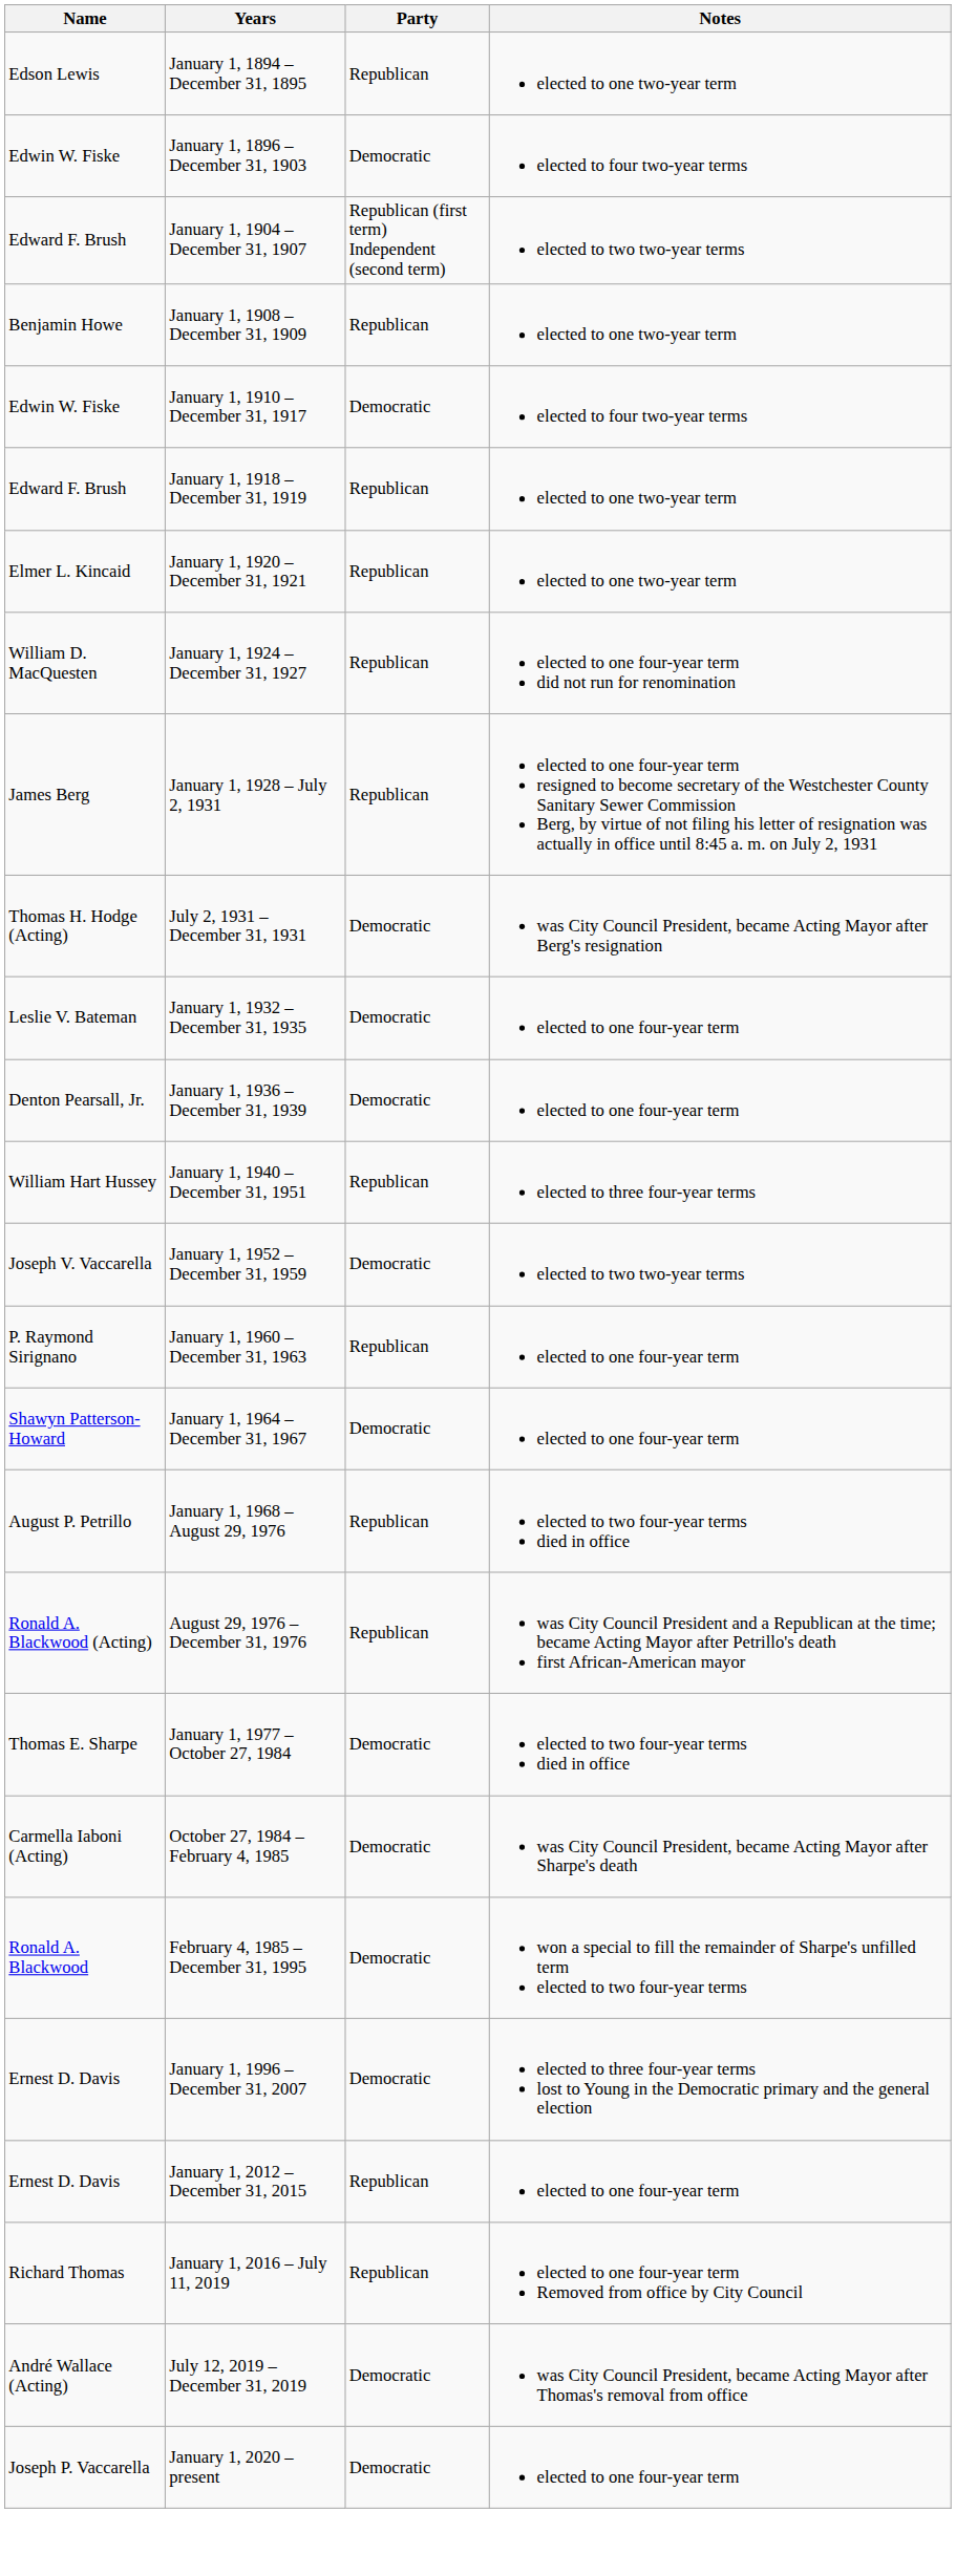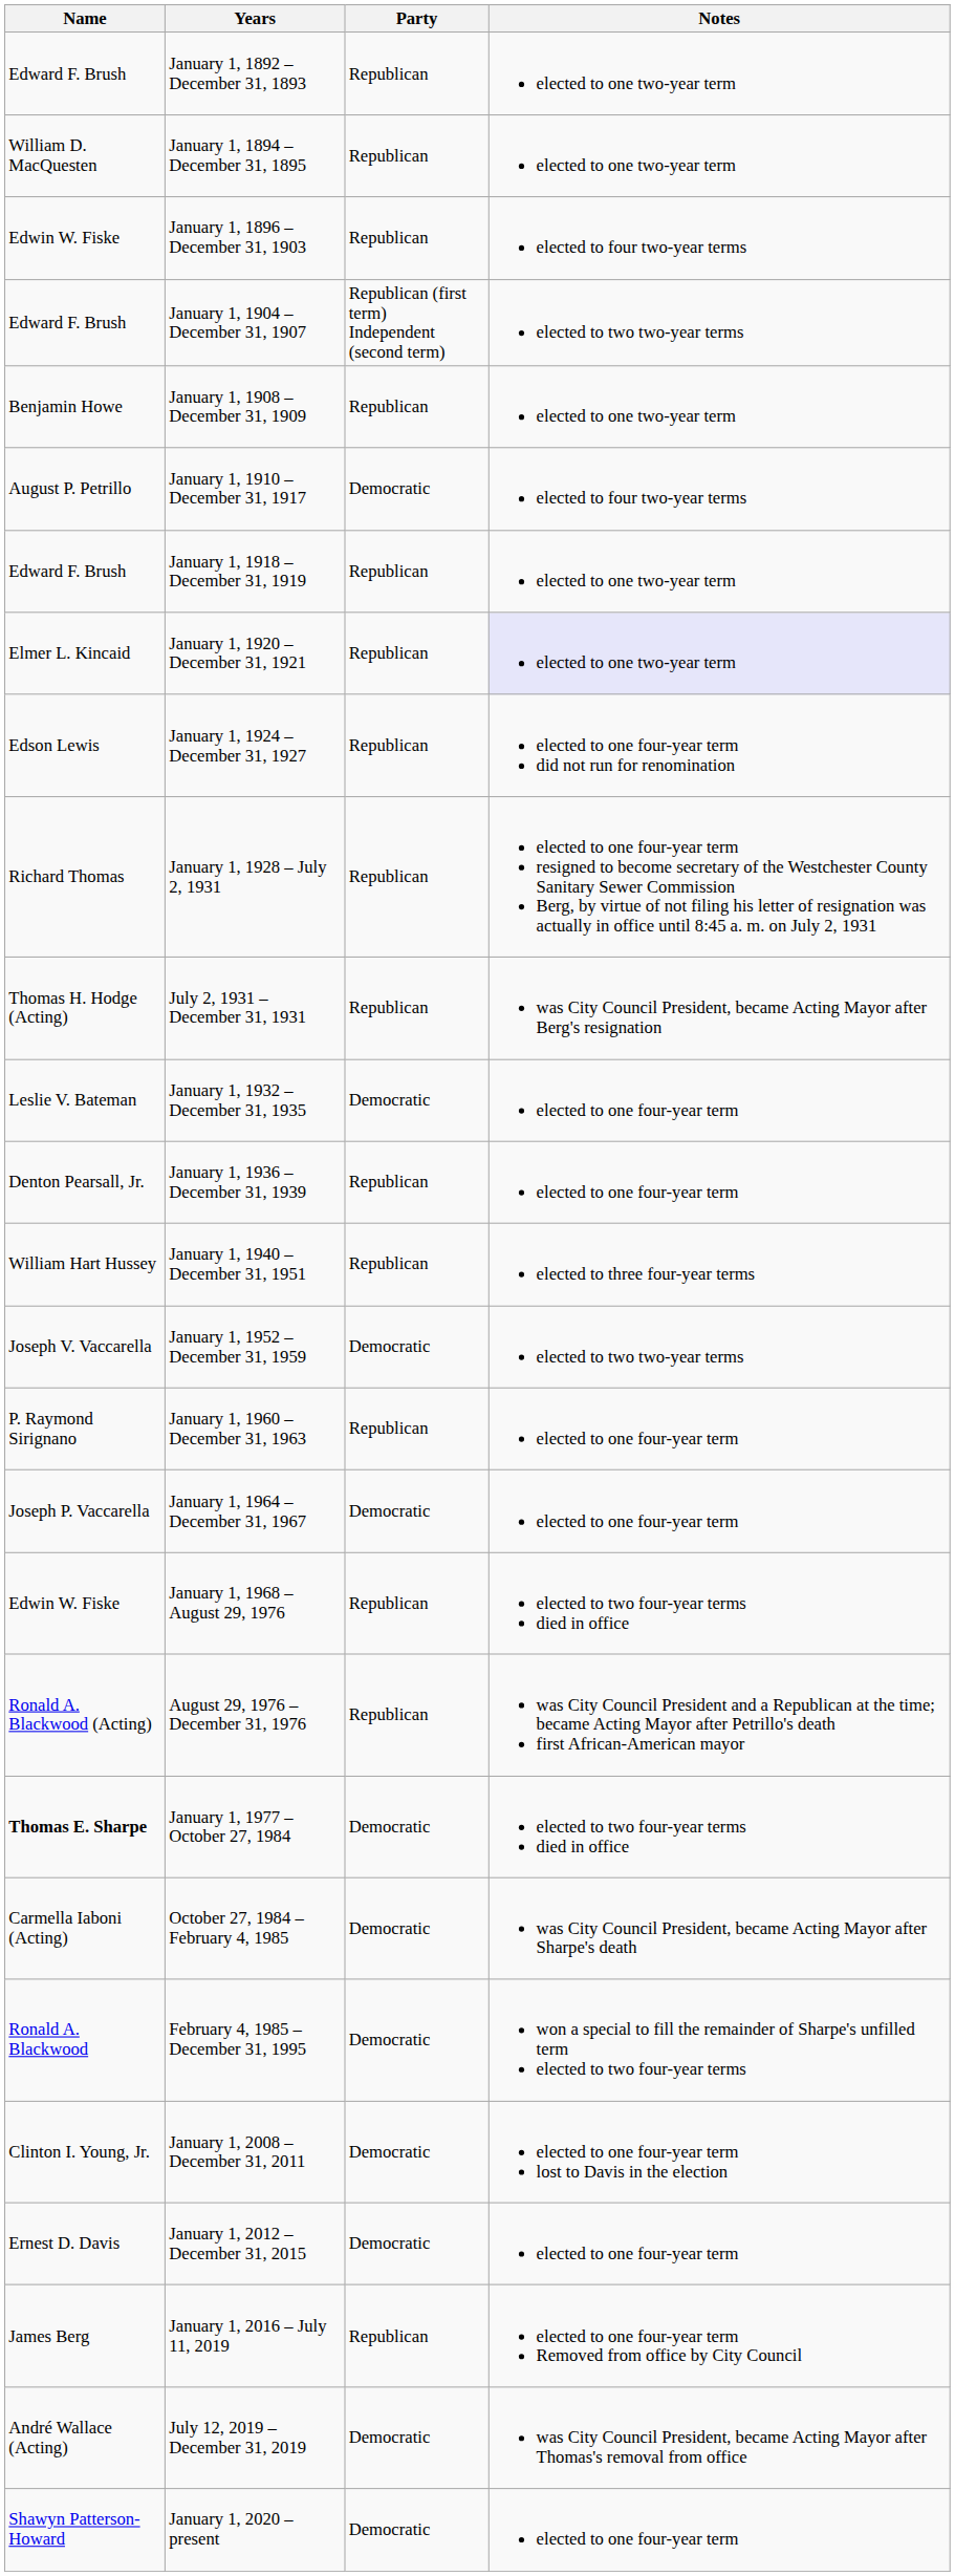 <table class="wikitable">
 <tr>
 <th>Name</th>
 <th>Years</th>
 <th>Party</th>
 <th>Notes</th>
 </tr>
 <tr>
-<td>Edson Lewis</td>
+<td>Edward F. Brush</td>
+<td>January 1, 1892 – December 31, 1893</td>
+<td>Republican</td>
+<td><br><ul><li>elected to one two-year term</li></ul></td>
+</tr>
+<tr>
+<td>William D. MacQuesten</td>
 <td>January 1, 1894 – December 31, 1895</td>
 <td>Republican</td>
 <td><br><ul><li>elected to one two-year term</li></ul></td>
 </tr>
 <tr>
 <td>Edwin W. Fiske</td>
 <td>January 1, 1896 – December 31, 1903</td>
-<td>Democratic</td>
+<td>Republican</td>
 <td><br><ul><li>elected to four two-year terms</li></ul></td>
 </tr>
 <tr>
 <td>Edward F. Brush</td>
 <td>January 1, 1904 – December 31, 1907</td>
 <td>Republican (first term)<br>Independent (second term)</td>
 <td><br><ul><li>elected to two two-year terms</li></ul></td>
 </tr>
 <tr>
 <td>Benjamin Howe</td>
 <td>January 1, 1908 – December 31, 1909</td>
 <td>Republican</td>
 <td><br><ul><li>elected to one two-year term</li></ul></td>
 </tr>
 <tr>
-<td>Edwin W. Fiske</td>
+<td>August P. Petrillo</td>
 <td>January 1, 1910 – December 31, 1917</td>
 <td>Democratic</td>
 <td><br><ul><li>elected to four two-year terms</li></ul></td>
 </tr>
 <tr>
 <td>Edward F. Brush</td>
 <td>January 1, 1918 – December 31, 1919</td>
 <td>Republican</td>
 <td><br><ul><li>elected to one two-year term</li></ul></td>
 </tr>
 <tr>
 <td>Elmer L. Kincaid</td>
 <td>January 1, 1920 – December 31, 1921</td>
 <td>Republican</td>
-<td><br><ul><li>elected to one two-year term</li></ul></td>
+<td style="background: lavender;"><br><ul><li>elected to one two-year term</li></ul></td>
 </tr>
 <tr>
-<td>William D. MacQuesten</td>
+<td>Edson Lewis</td>
 <td>January 1, 1924 – December 31, 1927</td>
 <td>Republican</td>
 <td><br><ul><li>elected to one four-year term</li><li>did not run for renomination</li></ul></td>
 </tr>
 <tr>
-<td>James Berg</td>
+<td>Richard Thomas</td>
 <td>January 1, 1928 – July 2, 1931</td>
 <td>Republican</td>
 <td><br><ul><li>elected to one four-year term</li><li>resigned to become secretary of the Westchester County Sanitary Sewer Commission</li><li>Berg, by virtue of not filing his letter of resignation was actually in office until 8:45 a. m. on July 2, 1931</li></ul></td>
 </tr>
 <tr>
 <td>Thomas H. Hodge (Acting)</td>
 <td>July 2, 1931 – December 31, 1931</td>
-<td>Democratic</td>
+<td>Republican</td>
 <td><br><ul><li>was City Council President, became Acting Mayor after Berg's resignation</li></ul></td>
 </tr>
 <tr>
 <td>Leslie V. Bateman</td>
 <td>January 1, 1932 – December 31, 1935</td>
 <td>Democratic</td>
 <td><br><ul><li>elected to one four-year term</li></ul></td>
 </tr>
 <tr>
 <td>Denton Pearsall, Jr.</td>
 <td>January 1, 1936 – December 31, 1939</td>
-<td>Democratic</td>
+<td>Republican</td>
 <td><br><ul><li>elected to one four-year term</li></ul></td>
 </tr>
 <tr>
 <td>William Hart Hussey</td>
 <td>January 1, 1940 – December 31, 1951</td>
 <td>Republican</td>
 <td><br><ul><li>elected to three four-year terms</li></ul></td>
 </tr>
 <tr>
 <td>Joseph V. Vaccarella</td>
 <td>January 1, 1952 – December 31, 1959</td>
 <td>Democratic</td>
 <td><br><ul><li>elected to two two-year terms</li></ul></td>
 </tr>
 <tr>
 <td>P. Raymond Sirignano</td>
 <td>January 1, 1960 – December 31, 1963</td>
 <td>Republican</td>
 <td><br><ul><li>elected to one four-year term</li></ul></td>
 </tr>
 <tr>
-<td><a href='#'>Shawyn Patterson-Howard</a></td>
+<td>Joseph P. Vaccarella</td>
 <td>January 1, 1964 – December 31, 1967</td>
 <td>Democratic</td>
 <td><br><ul><li>elected to one four-year term</li></ul></td>
 </tr>
 <tr>
-<td>August P. Petrillo</td>
+<td>Edwin W. Fiske</td>
 <td>January 1, 1968 – August 29, 1976</td>
 <td>Republican</td>
 <td><br><ul><li>elected to two four-year terms</li><li>died in office</li></ul></td>
 </tr>
 <tr>
 <td><a href='#'>Ronald A. Blackwood</a> (Acting)</td>
 <td>August 29, 1976 – December 31, 1976</td>
 <td>Republican</td>
 <td><br><ul><li>was City Council President and a Republican at the time;  became Acting Mayor after Petrillo's death</li><li>first African-American mayor</li></ul></td>
 </tr>
 <tr>
-<td>Thomas E. Sharpe</td>
+<td><strong>Thomas E. Sharpe</strong></td>
 <td>January 1, 1977 – October 27, 1984</td>
 <td>Democratic</td>
 <td><br><ul><li>elected to two four-year terms</li><li>died in office</li></ul></td>
 </tr>
 <tr>
 <td>Carmella Iaboni (Acting)</td>
 <td>October 27, 1984 – February 4, 1985</td>
 <td>Democratic</td>
 <td><br><ul><li>was City Council President, became Acting Mayor after Sharpe's death</li></ul></td>
 </tr>
 <tr>
 <td><a href='#'>Ronald A. Blackwood</a></td>
 <td>February 4, 1985 – December 31, 1995</td>
 <td>Democratic</td>
 <td><br><ul><li>won a special to fill the remainder of Sharpe's unfilled term</li><li>elected to two four-year terms</li></ul></td>
 </tr>
 <tr>
-<td>Ernest D. Davis</td>
-<td>January 1, 1996 – December 31, 2007</td>
+<td>Clinton I. Young, Jr.</td>
+<td>January 1, 2008 – December 31, 2011</td>
 <td>Democratic</td>
-<td><br><ul><li>elected to three four-year terms</li><li>lost to Young in the Democratic primary and the general election</li></ul></td>
+<td><br><ul><li>elected to one four-year term</li><li>lost to Davis in the election</li></ul></td>
 </tr>
 <tr>
 <td>Ernest D. Davis</td>
 <td>January 1, 2012 – December 31, 2015</td>
-<td>Republican</td>
+<td>Democratic</td>
 <td><br><ul><li>elected to one four-year term</li></ul></td>
 </tr>
 <tr>
-<td>Richard Thomas</td>
+<td>James Berg</td>
 <td>January 1, 2016 – July 11, 2019</td>
 <td>Republican</td>
 <td><br><ul><li>elected to one four-year term</li><li>Removed from office by City Council</li></ul></td>
 </tr>
 <tr>
 <td>André Wallace (Acting)</td>
 <td>July 12, 2019 – December 31, 2019</td>
 <td>Democratic</td>
 <td><br><ul><li>was City Council President, became Acting Mayor after Thomas's removal from office </li></ul></td>
 </tr>
 <tr>
-<td>Joseph P. Vaccarella</td>
+<td><a href='#'>Shawyn Patterson-Howard</a></td>
 <td>January 1, 2020 – present</td>
 <td>Democratic</td>
 <td><br><ul><li>elected to one four-year term</li></ul></td>
 </tr>
 </table>
